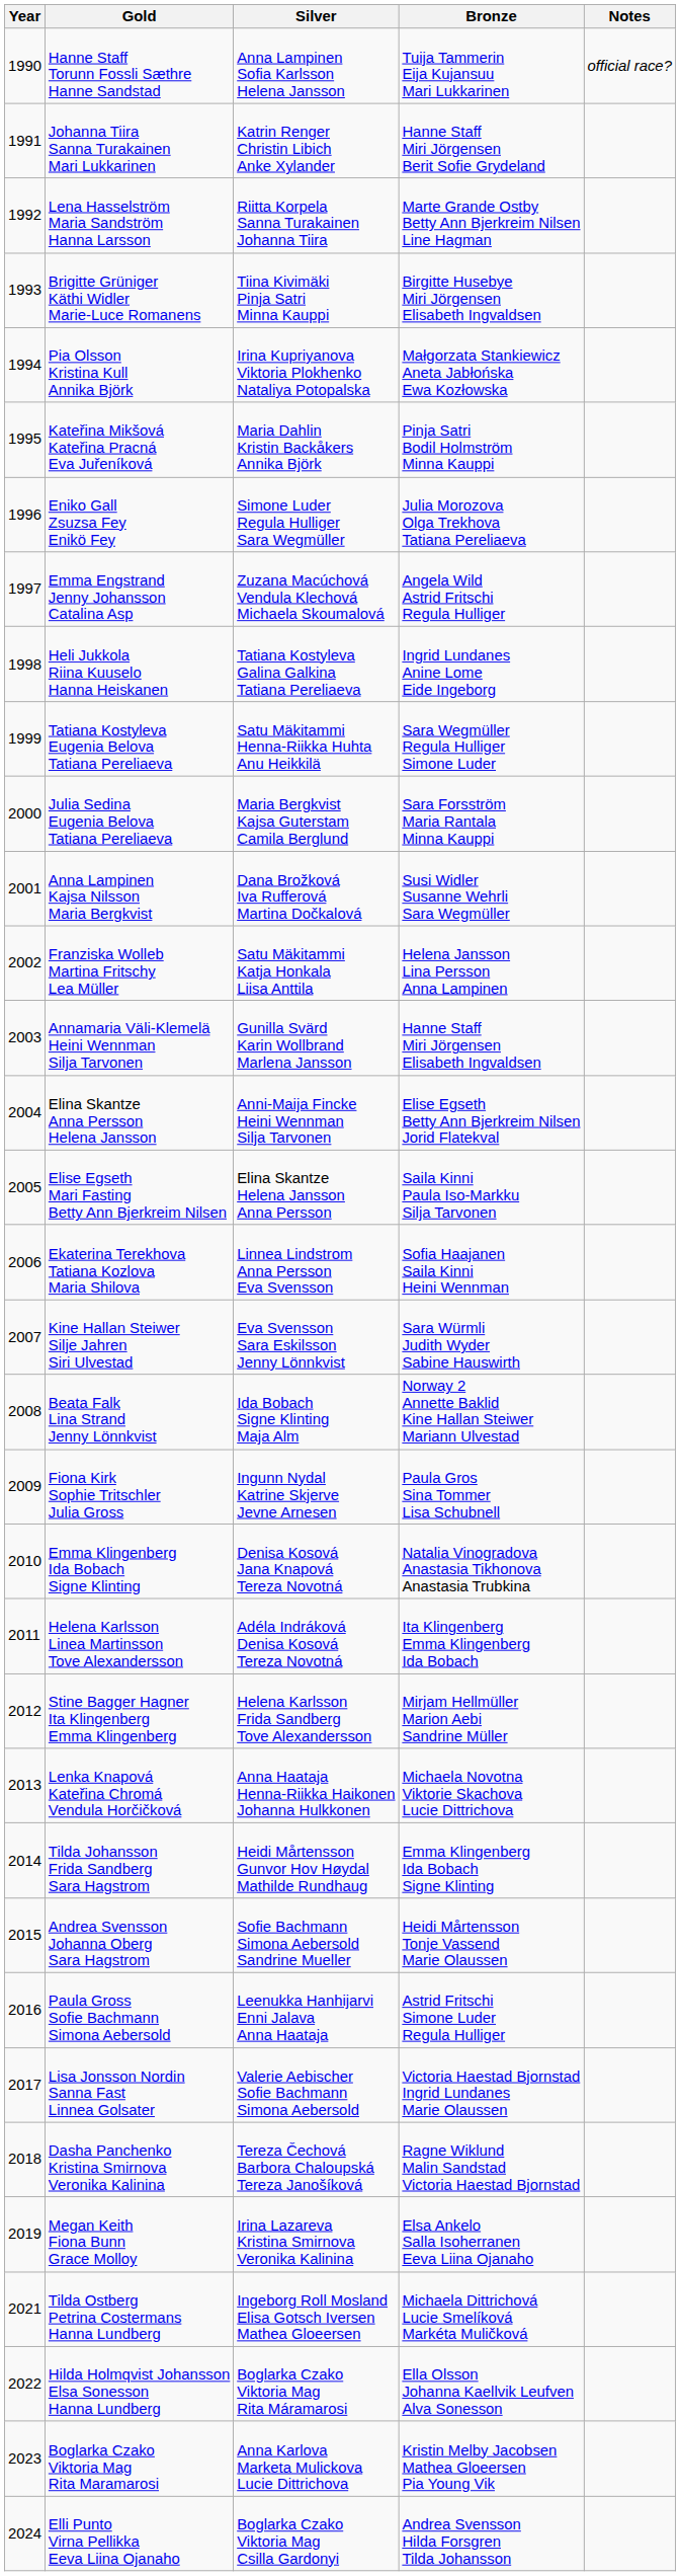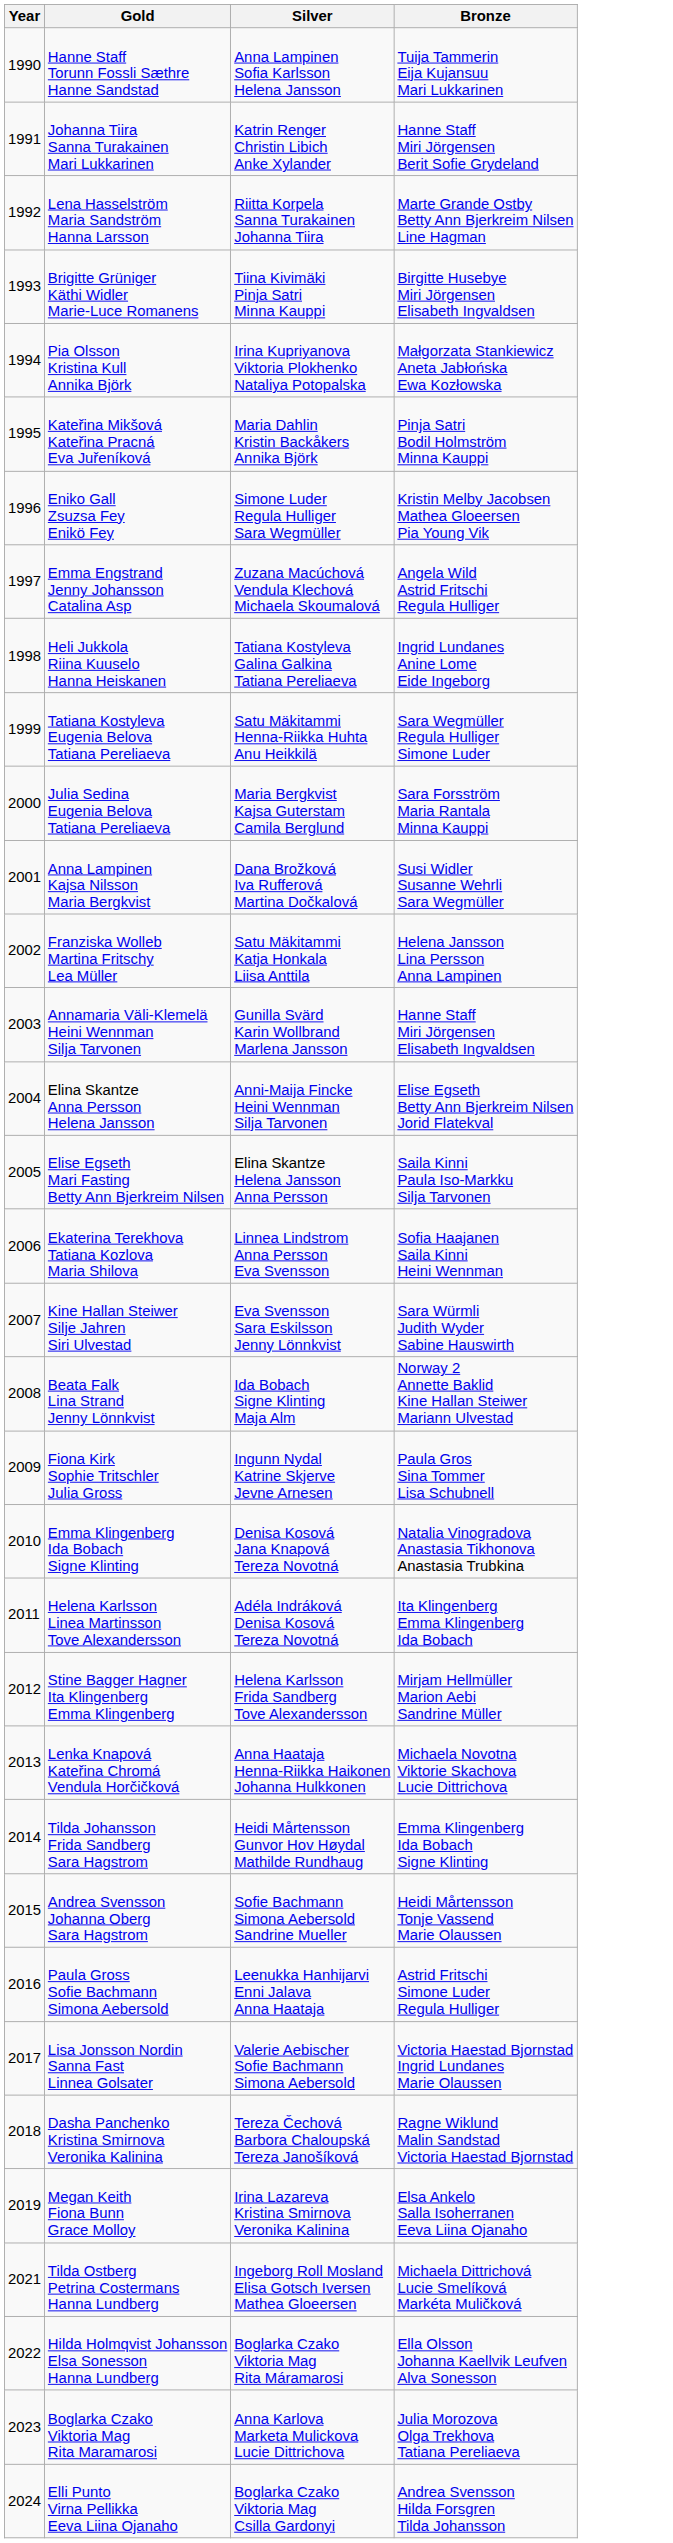 <table class="wikitable">
 <tr>
 <th>Year</th>
 <th>Gold</th>
 <th>Silver</th>
 <th>Bronze</th>
-<th>Notes</th>
 </tr>
 <tr>
 <td>1990</td>
 <td><br><a href='#'>Hanne Staff</a><br><a href='#'>Torunn Fossli Sæthre</a><br><a href='#'>Hanne Sandstad</a></td>
 <td><br><a href='#'>Anna Lampinen</a><br><a href='#'>Sofia Karlsson</a><br><a href='#'>Helena Jansson</a></td>
 <td> <br><a href='#'>Tuija Tammerin</a><br><a href='#'>Eija Kujansuu</a><br><a href='#'>Mari Lukkarinen</a></td>
-<td><em> official race?</em></td>
 </tr>
 <tr>
 <td>1991</td>
 <td><br><a href='#'>Johanna Tiira</a><br><a href='#'>Sanna Turakainen</a><br><a href='#'>Mari Lukkarinen</a></td>
 <td><br><a href='#'>Katrin Renger</a><br><a href='#'>Christin Libich</a><br><a href='#'>Anke Xylander</a></td>
 <td><br><a href='#'>Hanne Staff</a><br><a href='#'>Miri Jörgensen</a><br><a href='#'>Berit Sofie Grydeland</a></td>
-<td></td>
 </tr>
 <tr>
 <td>1992</td>
 <td><br><a href='#'>Lena Hasselström</a><br><a href='#'>Maria Sandström</a><br><a href='#'>Hanna Larsson</a></td>
 <td><br><a href='#'>Riitta Korpela</a><br><a href='#'>Sanna Turakainen</a><br><a href='#'>Johanna Tiira</a></td>
 <td><br><a href='#'>Marte Grande Ostby</a><br><a href='#'>Betty Ann Bjerkreim Nilsen</a><br><a href='#'>Line Hagman</a></td>
-<td></td>
 </tr>
 <tr>
 <td>1993</td>
 <td><br><a href='#'>Brigitte Grüniger</a><br> <a href='#'>Käthi Widler</a><br><a href='#'>Marie-Luce Romanens</a></td>
 <td><br><a href='#'>Tiina Kivimäki</a><br><a href='#'>Pinja Satri</a><br><a href='#'>Minna Kauppi</a></td>
 <td> <br><a href='#'>Birgitte Husebye</a><br><a href='#'>Miri Jörgensen</a><br><a href='#'>Elisabeth Ingvaldsen</a></td>
-<td></td>
 </tr>
 <tr>
 <td>1994</td>
 <td><br><a href='#'>Pia Olsson</a><br><a href='#'>Kristina Kull</a><br><a href='#'>Annika Björk</a></td>
 <td><br><a href='#'>Irina Kupriyanova</a><br><a href='#'>Viktoria Plokhenko</a><br><a href='#'>Nataliya Potopalska</a></td>
 <td> <br><a href='#'>Małgorzata Stankiewicz</a><br><a href='#'>Aneta Jabłońska</a><br><a href='#'>Ewa Kozłowska</a></td>
-<td></td>
 </tr>
 <tr>
 <td>1995</td>
 <td><br><a href='#'>Kateřina Mikšová</a><br><a href='#'>Kateřina Pracná</a><br><a href='#'>Eva Juřeníková</a></td>
 <td> <br><a href='#'>Maria Dahlin</a><br><a href='#'>Kristin Backåkers</a><br><a href='#'>Annika Björk</a></td>
 <td> <br><a href='#'>Pinja Satri</a><br><a href='#'>Bodil Holmström</a><br><a href='#'>Minna Kauppi</a></td>
-<td></td>
 </tr>
 <tr>
 <td>1996</td>
 <td><br><a href='#'>Eniko Gall</a><br><a href='#'>Zsuzsa Fey</a><br><a href='#'>Enikö Fey</a></td>
 <td><br><a href='#'>Simone Luder</a><br><a href='#'>Regula Hulliger</a><br><a href='#'>Sara Wegmüller</a></td>
-<td> <br><a href='#'>Julia Morozova</a><br><a href='#'>Olga Trekhova</a><br><a href='#'>Tatiana Pereliaeva</a></td>
-<td></td>
+<td><br><a href='#'>Kristin Melby Jacobsen</a><br><a href='#'>Mathea Gloeersen</a><br><a href='#'>Pia Young Vik</a></td>
 </tr>
 <tr>
 <td>1997</td>
 <td><br><a href='#'>Emma Engstrand</a><br><a href='#'>Jenny Johansson</a><br><a href='#'>Catalina Asp</a></td>
 <td><br><a href='#'>Zuzana Macúchová</a><br><a href='#'>Vendula Klechová</a><br><a href='#'>Michaela Skoumalová</a></td>
 <td> <br><a href='#'>Angela Wild</a><br><a href='#'>Astrid Fritschi</a><br><a href='#'>Regula Hulliger</a></td>
-<td></td>
 </tr>
 <tr>
 <td>1998</td>
 <td><br><a href='#'>Heli Jukkola</a><br><a href='#'>Riina Kuuselo</a><br><a href='#'>Hanna Heiskanen</a></td>
 <td><br><a href='#'>Tatiana Kostyleva</a><br><a href='#'>Galina Galkina</a><br><a href='#'>Tatiana Pereliaeva</a></td>
 <td> <br><a href='#'>Ingrid Lundanes</a><br><a href='#'>Anine Lome</a><br><a href='#'>Eide Ingeborg</a></td>
-<td></td>
 </tr>
 <tr>
 <td>1999</td>
 <td><br><a href='#'>Tatiana Kostyleva</a><br><a href='#'>Eugenia Belova</a><br><a href='#'>Tatiana Pereliaeva</a></td>
 <td><br><a href='#'>Satu Mäkitammi</a><br><a href='#'>Henna-Riikka Huhta</a><br><a href='#'>Anu Heikkilä</a></td>
 <td><br><a href='#'>Sara Wegmüller</a><br><a href='#'>Regula Hulliger</a><br><a href='#'>Simone Luder</a></td>
-<td></td>
 </tr>
 <tr>
 <td>2000</td>
 <td><br><a href='#'>Julia Sedina</a><br><a href='#'>Eugenia Belova</a><br><a href='#'>Tatiana Pereliaeva</a></td>
 <td> <br><a href='#'>Maria Bergkvist</a><br><a href='#'>Kajsa Guterstam</a><br><a href='#'>Camila Berglund</a></td>
 <td> <br><a href='#'>Sara Forsström</a><br><a href='#'>Maria Rantala</a><br><a href='#'>Minna Kauppi</a></td>
-<td></td>
 </tr>
 <tr>
 <td>2001</td>
 <td><br><a href='#'>Anna Lampinen</a><br><a href='#'>Kajsa Nilsson</a><br><a href='#'>Maria Bergkvist</a></td>
 <td><br><a href='#'>Dana Brožková</a><br><a href='#'>Iva Rufferová</a><br><a href='#'>Martina Dočkalová</a></td>
 <td><br><a href='#'>Susi Widler</a><br><a href='#'>Susanne Wehrli</a><br><a href='#'>Sara Wegmüller</a></td>
-<td></td>
 </tr>
 <tr>
 <td>2002</td>
 <td> <br><a href='#'>Franziska Wolleb</a><br><a href='#'>Martina Fritschy</a><br><a href='#'>Lea Müller</a></td>
 <td><br><a href='#'>Satu Mäkitammi</a><br><a href='#'>Katja Honkala</a><br><a href='#'>Liisa Anttila</a></td>
 <td> <br><a href='#'>Helena Jansson</a><br><a href='#'>Lina Persson</a><br><a href='#'>Anna Lampinen</a></td>
-<td></td>
 </tr>
 <tr>
 <td>2003</td>
 <td><br><a href='#'>Annamaria Väli-Klemelä</a><br><a href='#'>Heini Wennman</a><br><a href='#'>Silja Tarvonen</a></td>
 <td><br><a href='#'>Gunilla Svärd</a><br><a href='#'>Karin Wollbrand</a><br><a href='#'>Marlena Jansson</a></td>
 <td><br><a href='#'>Hanne Staff</a><br><a href='#'>Miri Jörgensen</a><br><a href='#'>Elisabeth Ingvaldsen</a></td>
-<td></td>
 </tr>
 <tr>
 <td>2004</td>
 <td><br>Elina Skantze<br><a href='#'>Anna Persson</a><br><a href='#'>Helena Jansson</a></td>
 <td><br><a href='#'>Anni-Maija Fincke</a><br><a href='#'>Heini Wennman</a><br><a href='#'>Silja Tarvonen</a></td>
 <td><br><a href='#'>Elise Egseth</a><br><a href='#'>Betty Ann Bjerkreim Nilsen</a><br><a href='#'>Jorid Flatekval</a></td>
-<td></td>
 </tr>
 <tr>
 <td>2005</td>
 <td><br><a href='#'>Elise Egseth</a><br><a href='#'>Mari Fasting</a><br><a href='#'>Betty Ann Bjerkreim Nilsen</a></td>
 <td> <br>Elina Skantze<br><a href='#'>Helena Jansson</a><br><a href='#'>Anna Persson</a></td>
 <td> <br><a href='#'>Saila Kinni</a><br><a href='#'>Paula Iso-Markku</a><br><a href='#'>Silja Tarvonen</a></td>
-<td></td>
 </tr>
 <tr>
 <td>2006</td>
 <td><br><a href='#'>Ekaterina Terekhova</a><br><a href='#'>Tatiana Kozlova</a><br><a href='#'>Maria Shilova</a></td>
 <td><br><a href='#'>Linnea Lindstrom</a><br><a href='#'>Anna Persson</a><br><a href='#'>Eva Svensson</a></td>
 <td> <br><a href='#'>Sofia Haajanen</a><br><a href='#'>Saila Kinni</a><br><a href='#'>Heini Wennman</a></td>
-<td></td>
 </tr>
 <tr>
 <td>2007</td>
 <td><br><a href='#'>Kine Hallan Steiwer</a><br><a href='#'>Silje Jahren</a><br><a href='#'>Siri Ulvestad</a></td>
 <td> <br><a href='#'>Eva Svensson</a><br><a href='#'>Sara Eskilsson</a><br><a href='#'>Jenny Lönnkvist</a></td>
 <td><br><a href='#'>Sara Würmli</a><br><a href='#'>Judith Wyder</a><br><a href='#'>Sabine Hauswirth</a></td>
-<td></td>
 </tr>
 <tr>
 <td>2008</td>
 <td><br><a href='#'>Beata Falk</a><br><a href='#'>Lina Strand</a><br><a href='#'>Jenny Lönnkvist</a></td>
 <td> <br><a href='#'>Ida Bobach</a><br><a href='#'>Signe Klinting</a><br><a href='#'>Maja Alm</a></td>
 <td> <a href='#'>Norway 2</a><br><a href='#'>Annette Baklid</a><br><a href='#'>Kine Hallan Steiwer</a><br><a href='#'>Mariann Ulvestad</a></td>
-<td></td>
 </tr>
 <tr>
 <td>2009</td>
 <td><br><a href='#'>Fiona Kirk</a><br><a href='#'>Sophie Tritschler</a><br><a href='#'>Julia Gross</a></td>
 <td><br><a href='#'>Ingunn Nydal</a><br><a href='#'>Katrine Skjerve</a><br><a href='#'>Jevne Arnesen</a></td>
 <td><br><a href='#'>Paula Gros</a><br><a href='#'>Sina Tommer</a><br><a href='#'>Lisa Schubnell</a></td>
-<td></td>
 </tr>
 <tr>
 <td>2010</td>
 <td><br><a href='#'>Emma Klingenberg</a><br><a href='#'>Ida Bobach</a><br><a href='#'>Signe Klinting</a></td>
 <td><br><a href='#'>Denisa Kosová</a><br><a href='#'>Jana Knapová</a><br><a href='#'>Tereza Novotná</a></td>
 <td><br><a href='#'>Natalia Vinogradova</a><br><a href='#'>Anastasia Tikhonova</a><br>Anastasia Trubkina</td>
-<td></td>
 </tr>
 <tr>
 <td>2011</td>
 <td><br><a href='#'>Helena Karlsson</a><br><a href='#'>Linea Martinsson</a><br><a href='#'>Tove Alexandersson</a></td>
 <td> <br><a href='#'>Adéla Indráková</a><br><a href='#'>Denisa Kosová</a><br><a href='#'>Tereza Novotná</a></td>
 <td><br><a href='#'>Ita Klingenberg</a><br><a href='#'>Emma Klingenberg</a><br><a href='#'>Ida Bobach</a></td>
-<td></td>
 </tr>
 <tr>
 <td>2012</td>
 <td><br><a href='#'>Stine Bagger Hagner</a><br><a href='#'>Ita Klingenberg</a><br><a href='#'>Emma Klingenberg</a></td>
 <td><br><a href='#'>Helena Karlsson</a><br><a href='#'>Frida Sandberg</a><br><a href='#'>Tove Alexandersson</a></td>
 <td><br><a href='#'>Mirjam Hellmüller</a><br><a href='#'>Marion Aebi</a><br><a href='#'>Sandrine Müller</a></td>
-<td></td>
 </tr>
 <tr>
 <td>2013</td>
 <td><br><a href='#'>Lenka Knapová</a><br><a href='#'>Kateřina Chromá</a><br><a href='#'>Vendula Horčičková</a></td>
 <td><br><a href='#'>Anna Haataja</a><br><a href='#'>Henna-Riikka Haikonen</a><br><a href='#'>Johanna Hulkkonen</a></td>
 <td><br><a href='#'>Michaela Novotna</a><br><a href='#'>Viktorie Skachova</a><br><a href='#'>Lucie Dittrichova</a></td>
-<td></td>
 </tr>
 <tr>
 <td>2014</td>
 <td><br><a href='#'>Tilda Johansson</a><br><a href='#'>Frida Sandberg</a><br><a href='#'>Sara Hagstrom</a></td>
 <td><br><a href='#'>Heidi Mårtensson</a><br><a href='#'>Gunvor Hov Høydal</a><br><a href='#'>Mathilde Rundhaug</a></td>
 <td><br><a href='#'>Emma Klingenberg</a><br><a href='#'>Ida Bobach</a><br><a href='#'>Signe Klinting</a></td>
-<td></td>
 </tr>
 <tr>
 <td>2015</td>
 <td><br><a href='#'>Andrea Svensson</a><br><a href='#'>Johanna Oberg</a><br><a href='#'>Sara Hagstrom</a></td>
 <td><br><a href='#'>Sofie Bachmann</a><br><a href='#'>Simona Aebersold</a><br><a href='#'>Sandrine Mueller</a></td>
 <td><br><a href='#'>Heidi Mårtensson</a><br><a href='#'>Tonje Vassend</a><br><a href='#'>Marie Olaussen</a></td>
-<td></td>
 </tr>
 <tr>
 <td>2016</td>
 <td><br><a href='#'>Paula Gross</a><br> <a href='#'>Sofie Bachmann</a><br><a href='#'>Simona Aebersold</a></td>
 <td><br><a href='#'>Leenukka Hanhijarvi</a><br><a href='#'>Enni Jalava</a><br><a href='#'>Anna Haataja</a></td>
 <td> <br><a href='#'>Astrid Fritschi</a><br><a href='#'>Simone Luder</a><br><a href='#'>Regula Hulliger</a></td>
-<td></td>
 </tr>
 <tr>
 <td>2017</td>
 <td><br><a href='#'>Lisa Jonsson Nordin</a><br><a href='#'>Sanna Fast</a><br><a href='#'>Linnea Golsater</a></td>
 <td><br><a href='#'>Valerie Aebischer</a><br><a href='#'>Sofie Bachmann</a><br><a href='#'>Simona Aebersold</a></td>
 <td><br><a href='#'>Victoria Haestad Bjornstad</a><br><a href='#'>Ingrid Lundanes</a><br><a href='#'>Marie Olaussen</a></td>
-<td></td>
 </tr>
 <tr>
 <td>2018</td>
 <td><br><a href='#'>Dasha Panchenko</a><br><a href='#'>Kristina Smirnova</a><br><a href='#'>Veronika Kalinina</a></td>
 <td><br><a href='#'>Tereza Čechová</a><br><a href='#'>Barbora Chaloupská</a><br><a href='#'>Tereza Janošíková</a></td>
 <td><br><a href='#'>Ragne Wiklund</a><br><a href='#'>Malin Sandstad</a><br><a href='#'>Victoria Haestad Bjornstad</a></td>
-<td></td>
 </tr>
 <tr>
 <td>2019</td>
 <td><br><a href='#'>Megan Keith</a><br><a href='#'>Fiona Bunn</a><br><a href='#'>Grace Molloy</a></td>
 <td><br><a href='#'>Irina Lazareva</a><br><a href='#'>Kristina Smirnova</a><br><a href='#'>Veronika Kalinina</a></td>
 <td><br><a href='#'>Elsa Ankelo</a><br><a href='#'>Salla Isoherranen</a><br><a href='#'>Eeva Liina Ojanaho</a></td>
-<td></td>
 </tr>
 <tr>
 <td>2021</td>
 <td><br><a href='#'>Tilda Ostberg</a><br><a href='#'>Petrina Costermans</a><br><a href='#'>Hanna Lundberg</a></td>
 <td><br><a href='#'>Ingeborg Roll Mosland</a><br><a href='#'>Elisa Gotsch Iversen</a><br><a href='#'>Mathea Gloeersen</a></td>
 <td><br><a href='#'>Michaela Dittrichová</a><br><a href='#'>Lucie Smelíková</a><br><a href='#'>Markéta Muličková</a></td>
-<td></td>
 </tr>
 <tr>
 <td>2022</td>
 <td><br><a href='#'>Hilda Holmqvist Johansson</a><br><a href='#'>Elsa Sonesson</a><br><a href='#'>Hanna Lundberg</a></td>
 <td><br><a href='#'>Boglarka Czako</a><br><a href='#'>Viktoria Mag</a><br><a href='#'>Rita Máramarosi</a></td>
 <td><br><a href='#'>Ella Olsson</a><br><a href='#'>Johanna Kaellvik Leufven</a><br><a href='#'>Alva Sonesson</a></td>
-<td></td>
 </tr>
 <tr>
 <td>2023</td>
 <td><br><a href='#'>Boglarka Czako</a><br><a href='#'>Viktoria Mag</a><br><a href='#'>Rita Maramarosi</a></td>
 <td><br><a href='#'>Anna Karlova</a><br><a href='#'>Marketa Mulickova</a><br><a href='#'>Lucie Dittrichova</a></td>
-<td><br><a href='#'>Kristin Melby Jacobsen</a><br><a href='#'>Mathea Gloeersen</a><br><a href='#'>Pia Young Vik</a></td>
-<td></td>
+<td> <br><a href='#'>Julia Morozova</a><br><a href='#'>Olga Trekhova</a><br><a href='#'>Tatiana Pereliaeva</a></td>
 </tr>
 <tr>
 <td>2024</td>
 <td><br><a href='#'>Elli Punto</a><br><a href='#'>Virna Pellikka</a><br><a href='#'>Eeva Liina Ojanaho</a></td>
 <td><br><a href='#'>Boglarka Czako</a><br><a href='#'>Viktoria Mag</a><br><a href='#'>Csilla Gardonyi</a></td>
 <td><br><a href='#'>Andrea Svensson</a><br><a href='#'>Hilda Forsgren</a><br><a href='#'>Tilda Johansson</a></td>
-<td></td>
 </tr>
 </table>
